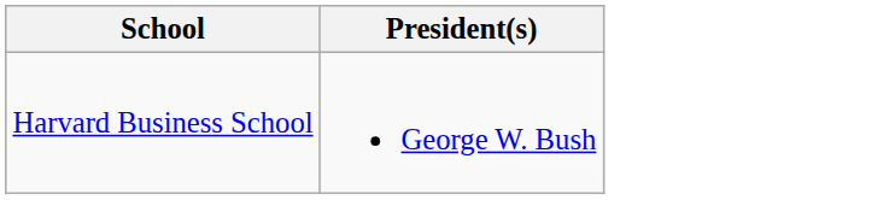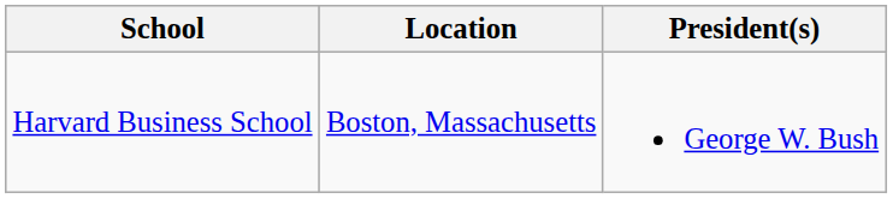 <table class="wikitable">
 <tr>
 <th>School</th>
+<th>Location</th>
 <th>President(s)</th>
 </tr>
 <tr>
 <td nowrap><a href='#'>Harvard Business School</a></td>
+<td><a href='#'>Boston, Massachusetts</a></td>
 <td><br><ul><li><a href='#'>George W. Bush</a></li></ul></td>
 </tr>
 </table>
